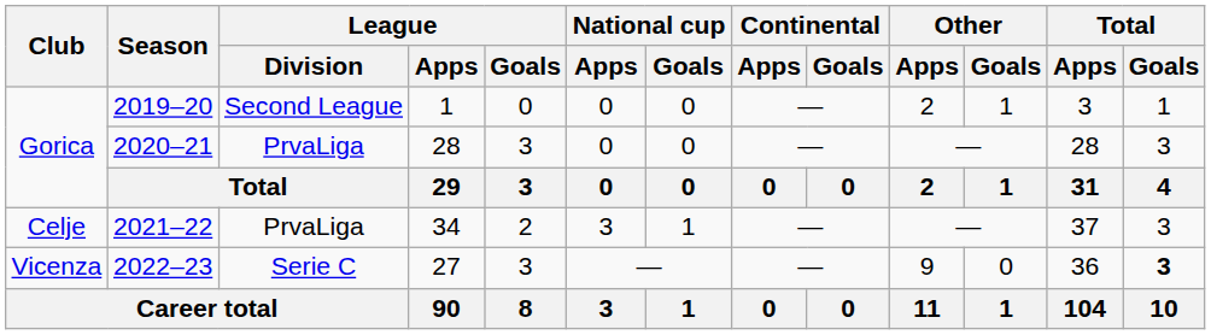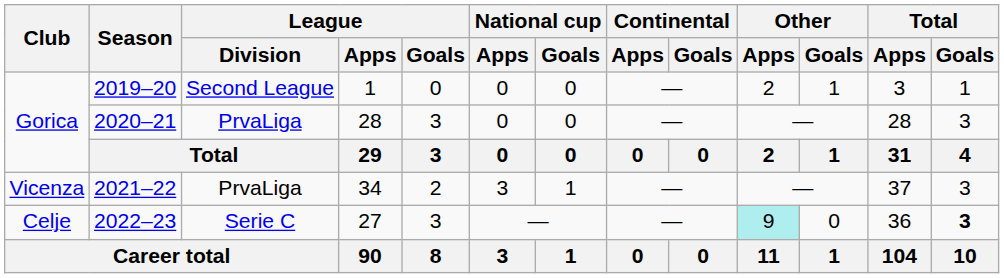 <table class="wikitable" style="text-align: center;">
 <tr>
 <th rowspan="2">Club</th>
 <th rowspan="2">Season</th>
 <th colspan="3">League</th>
 <th colspan="2">National cup</th>
 <th colspan="2">Continental</th>
 <th colspan="2">Other</th>
 <th colspan="2">Total</th>
 </tr>
 <tr>
 <th>Division</th>
 <th>Apps</th>
 <th>Goals</th>
 <th>Apps</th>
 <th>Goals</th>
 <th>Apps</th>
 <th>Goals</th>
 <th>Apps</th>
 <th>Goals</th>
 <th>Apps</th>
 <th>Goals</th>
 </tr>
 <tr>
 <td rowspan="3"><a href='#'>Gorica</a></td>
 <td><a href='#'>2019–20</a></td>
 <td><a href='#'>Second League</a></td>
 <td>1</td>
 <td>0</td>
 <td>0</td>
 <td>0</td>
 <td colspan="2">—</td>
 <td>2</td>
 <td>1</td>
 <td>3</td>
 <td>1</td>
 </tr>
 <tr>
 <td><a href='#'>2020–21</a></td>
 <td><a href='#'>PrvaLiga</a></td>
 <td>28</td>
 <td>3</td>
 <td>0</td>
 <td>0</td>
 <td colspan="2">—</td>
 <td colspan="2">—</td>
 <td>28</td>
 <td>3</td>
 </tr>
 <tr>
 <th colspan="2">Total</th>
 <th>29</th>
 <th>3</th>
 <th>0</th>
 <th>0</th>
 <th>0</th>
 <th>0</th>
 <th>2</th>
 <th>1</th>
 <th>31</th>
 <th>4</th>
 </tr>
 <tr>
-<td valign="center"><a href='#'>Celje</a></td>
+<td><a href='#'>Vicenza</a></td>
 <td><a href='#'>2021–22</a></td>
 <td>PrvaLiga</td>
 <td>34</td>
 <td>2</td>
 <td>3</td>
 <td>1</td>
 <td colspan="2">—</td>
 <td colspan="2">—</td>
 <td>37</td>
 <td>3</td>
 </tr>
 <tr>
-<td><a href='#'>Vicenza</a></td>
+<td valign="center"><a href='#'>Celje</a></td>
 <td><a href='#'>2022–23</a></td>
 <td><a href='#'>Serie C</a></td>
 <td>27</td>
 <td>3</td>
 <td colspan="2">—</td>
 <td colspan="2">—</td>
-<td>9</td>
+<td style="background: paleturquoise;">9</td>
 <td>0</td>
 <td>36</td>
 <td><strong>3</strong></td>
 </tr>
 <tr>
 <th colspan="3">Career total</th>
 <th>90</th>
 <th>8</th>
 <th>3</th>
 <th>1</th>
 <th>0</th>
 <th>0</th>
 <th>11</th>
 <th>1</th>
 <th>104</th>
 <th>10</th>
 </tr>
 </table>
